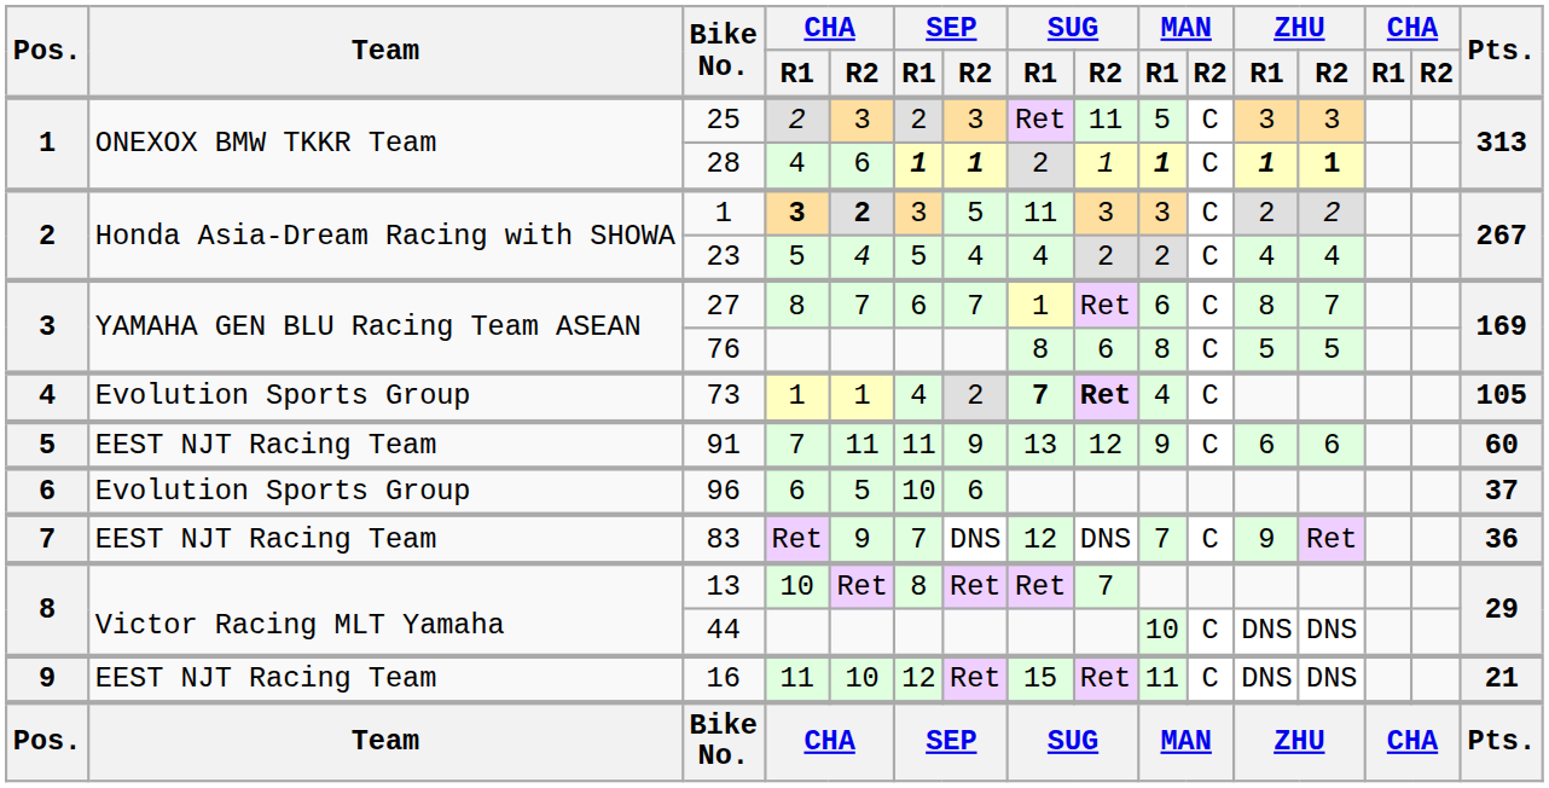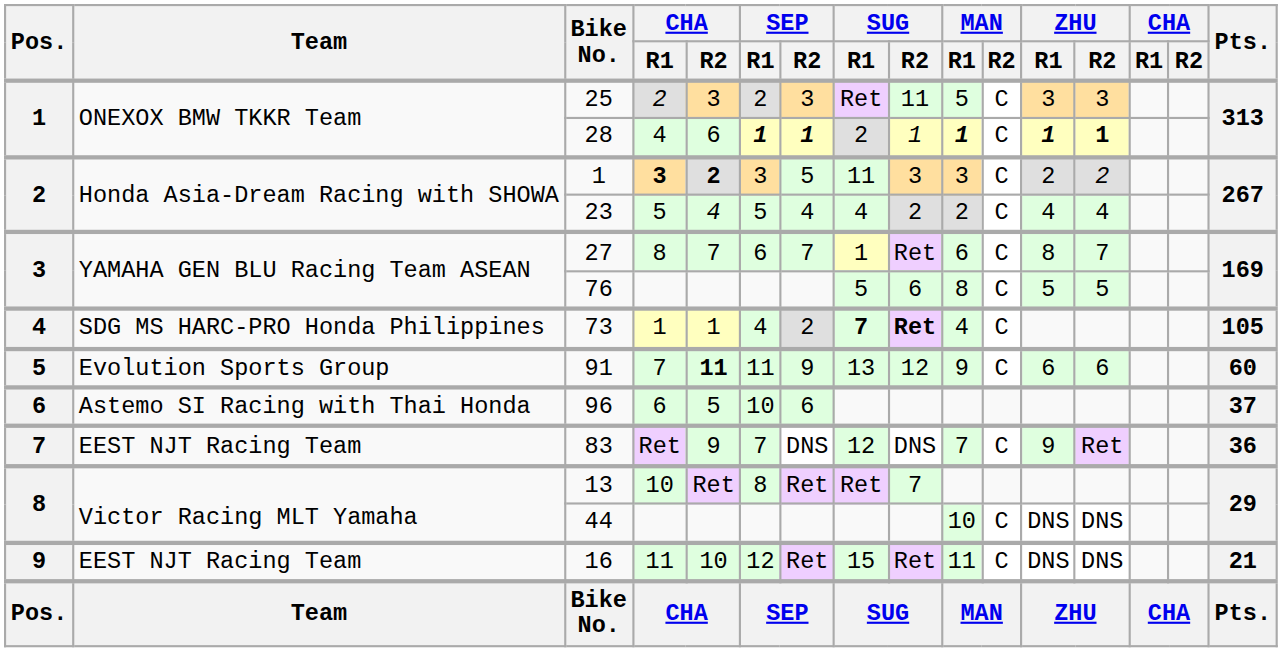 <table class="wikitable" style="font-size:85%; text-align:center;">
 <tr>
 <th rowspan=2>Pos.</th>
 <th rowspan=2>Team</th>
 <th rowspan=2>Bike<br>No.</th>
 <th colspan=2><a href='#'>CHA</a><br></th>
 <th colspan=2><a href='#'>SEP</a><br></th>
 <th colspan=2><a href='#'>SUG</a><br></th>
 <th colspan=2><a href='#'>MAN</a><br></th>
 <th colspan=2><a href='#'>ZHU</a><br></th>
 <th colspan=2><a href='#'>CHA</a><br></th>
 <th rowspan=2>Pts.</th>
 </tr>
 <tr>
 <th>R1</th>
 <th>R2</th>
 <th>R1</th>
 <th>R2</th>
 <th>R1</th>
 <th>R2</th>
 <th>R1</th>
 <th>R2</th>
 <th>R1</th>
 <th>R2</th>
 <th>R1</th>
 <th>R2</th>
 </tr>
 <tr style="border-top:2px solid #aaaaaa">
 <th rowspan=2>1</th>
 <td rowspan=2 align=left>ONEXOX BMW TKKR Team</td>
 <td>25</td>
 <td style="background:#dfdfdf;"><em>2</em></td>
 <td style="background:#ffdf9f;">3</td>
 <td style="background:#dfdfdf;">2</td>
 <td style="background:#ffdf9f;">3</td>
 <td style="background:#efcfff;">Ret</td>
 <td style="background:#dfffdf;">11</td>
 <td style="background:#dfffdf;">5</td>
 <td style="background:#ffffff;">C</td>
 <td style="background:#ffdf9f;">3</td>
 <td style="background:#ffdf9f;">3</td>
 <td style="background:#;"></td>
 <td style="background:#;"></td>
 <th rowspan=2>313</th>
 </tr>
 <tr>
 <td>28</td>
 <td style="background:#dfffdf;">4</td>
 <td style="background:#dfffdf;">6</td>
 <td style="background:#ffffbf;"><strong><em>1</em></strong></td>
 <td style="background:#ffffbf;"><strong><em>1</em></strong></td>
 <td style="background:#dfdfdf;">2</td>
 <td style="background:#ffffbf;"><em>1</em></td>
 <td style="background:#ffffbf;"><strong><em>1</em></strong></td>
 <td style="background:#ffffff;">C</td>
 <td style="background:#ffffbf;"><strong><em>1</em></strong></td>
 <td style="background:#ffffbf;"><strong>1</strong></td>
 <td style="background:#;"></td>
 <td style="background:#;"></td>
 </tr>
 <tr style="border-top:2px solid #aaaaaa">
 <th rowspan=2>2</th>
 <td rowspan=2 align=left>Honda Asia-Dream Racing with SHOWA</td>
 <td>1</td>
 <td style="background:#ffdf9f;"><strong>3</strong></td>
 <td style="background:#dfdfdf;"><strong>2</strong></td>
 <td style="background:#ffdf9f;">3</td>
 <td style="background:#dfffdf;">5</td>
 <td style="background:#dfffdf;">11</td>
 <td style="background:#ffdf9f;">3</td>
 <td style="background:#ffdf9f;">3</td>
 <td style="background:#ffffff;">C</td>
 <td style="background:#dfdfdf;">2</td>
 <td style="background:#dfdfdf;"><em>2</em></td>
 <td style="background:#;"></td>
 <td style="background:#;"></td>
 <th rowspan=2>267</th>
 </tr>
 <tr>
 <td>23</td>
 <td style="background:#dfffdf;">5</td>
 <td style="background:#dfffdf;"><em>4</em></td>
 <td style="background:#dfffdf;">5</td>
 <td style="background:#dfffdf;">4</td>
 <td style="background:#dfffdf;">4</td>
 <td style="background:#dfdfdf;">2</td>
 <td style="background:#dfdfdf;">2</td>
 <td style="background:#ffffff;">C</td>
 <td style="background:#dfffdf;">4</td>
 <td style="background:#dfffdf;">4</td>
 <td style="background:#;"></td>
 <td style="background:#;"></td>
 </tr>
 <tr style="border-top:2px solid #aaaaaa">
 <th rowspan=2>3</th>
 <td rowspan=2 align=left>YAMAHA GEN BLU Racing Team ASEAN</td>
 <td>27</td>
 <td style="background:#dfffdf;">8</td>
 <td style="background:#dfffdf;">7</td>
 <td style="background:#dfffdf;">6</td>
 <td style="background:#dfffdf;">7</td>
 <td style="background:#ffffbf;">1</td>
 <td style="background:#efcfff;">Ret</td>
 <td style="background:#dfffdf;">6</td>
 <td style="background:#ffffff;">C</td>
 <td style="background:#dfffdf;">8</td>
 <td style="background:#dfffdf;">7</td>
 <td style="background:#;"></td>
 <td style="background:#;"></td>
 <th rowspan=2>169</th>
 </tr>
 <tr>
 <td>76</td>
 <td style="background:#;"></td>
 <td style="background:#;"></td>
 <td style="background:#;"></td>
 <td style="background:#;"></td>
-<td style="background:#dfffdf;">8</td>
+<td style="background:#dfffdf;">5</td>
 <td style="background:#dfffdf;">6</td>
 <td style="background:#dfffdf;">8</td>
 <td style="background:#ffffff;">C</td>
 <td style="background:#dfffdf;">5</td>
 <td style="background:#dfffdf;">5</td>
 <td style="background:#;"></td>
 <td style="background:#;"></td>
 </tr>
 <tr style="border-top:2px solid #aaaaaa">
 <th>4</th>
-<td align=left>Evolution Sports Group</td>
+<td align=left>SDG MS HARC-PRO Honda Philippines</td>
 <td>73</td>
 <td style="background:#ffffbf;">1</td>
 <td style="background:#ffffbf;">1</td>
 <td style="background:#dfffdf;">4</td>
 <td style="background:#dfdfdf;">2</td>
 <td style="background:#dfffdf;"><strong>7</strong></td>
 <td style="background:#efcfff;"><strong>Ret</strong></td>
 <td style="background:#dfffdf;">4</td>
 <td style="background:#ffffff;">C</td>
 <td style="background:#;"></td>
 <td style="background:#;"></td>
 <td style="background:#;"></td>
 <td style="background:#;"></td>
 <th>105</th>
 </tr>
 <tr style="border-top:2px solid #aaaaaa">
 <th>5</th>
-<td align=left>EEST NJT Racing Team</td>
+<td align=left>Evolution Sports Group</td>
 <td>91</td>
 <td style="background:#dfffdf;">7</td>
-<td style="background:#dfffdf;">11</td>
+<td style="background:#dfffdf;"><strong>11</strong></td>
 <td style="background:#dfffdf;">11</td>
 <td style="background:#dfffdf;">9</td>
 <td style="background:#dfffdf;">13</td>
 <td style="background:#dfffdf;">12</td>
 <td style="background:#dfffdf;">9</td>
 <td style="background:#ffffff;">C</td>
 <td style="background:#dfffdf;">6</td>
 <td style="background:#dfffdf;">6</td>
 <td style="background:#;"></td>
 <td style="background:#;"></td>
 <th>60</th>
 </tr>
 <tr style="border-top:2px solid #aaaaaa">
 <th>6</th>
-<td align=left>Evolution Sports Group</td>
+<td align=left>Astemo SI Racing with Thai Honda</td>
 <td>96</td>
 <td style="background:#dfffdf;">6</td>
 <td style="background:#dfffdf;">5</td>
 <td style="background:#dfffdf;">10</td>
 <td style="background:#dfffdf;">6</td>
 <td style="background:#;"></td>
 <td style="background:#;"></td>
 <td style="background:#;"></td>
 <td style="background:#;"></td>
 <td style="background:#;"></td>
 <td style="background:#;"></td>
 <td style="background:#;"></td>
 <td style="background:#;"></td>
 <th>37</th>
 </tr>
 <tr style="border-top:2px solid #aaaaaa">
 <th>7</th>
 <td align=left>EEST NJT Racing Team</td>
 <td>83</td>
 <td style="background:#efcfff;">Ret</td>
 <td style="background:#dfffdf;">9</td>
 <td style="background:#dfffdf;">7</td>
 <td style="background:#ffffff;">DNS</td>
 <td style="background:#dfffdf;">12</td>
 <td style="background:#ffffff;">DNS</td>
 <td style="background:#dfffdf;">7</td>
 <td style="background:#ffffff;">C</td>
 <td style="background:#dfffdf;">9</td>
 <td style="background:#efcfff;">Ret</td>
 <td style="background:#;"></td>
 <td style="background:#;"></td>
 <th>36</th>
 </tr>
 <tr style="border-top:2px solid #aaaaaa">
 <th rowspan=2>8</th>
 <td rowspan=2 align=left><br>Victor Racing MLT Yamaha</td>
 <td>13</td>
 <td style="background:#dfffdf;">10</td>
 <td style="background:#efcfff;">Ret</td>
 <td style="background:#dfffdf;">8</td>
 <td style="background:#efcfff;">Ret</td>
 <td style="background:#efcfff;">Ret</td>
 <td style="background:#dfffdf;">7</td>
 <td style="background:#;"></td>
 <td style="background:#;"></td>
 <td style="background:#;"></td>
 <td style="background:#;"></td>
 <td style="background:#;"></td>
 <td style="background:#;"></td>
 <th rowspan=2>29</th>
 </tr>
 <tr>
 <td>44</td>
 <td style="background:#;"></td>
 <td style="background:#;"></td>
 <td style="background:#;"></td>
 <td style="background:#;"></td>
 <td style="background:#;"></td>
 <td style="background:#;"></td>
 <td style="background:#dfffdf;">10</td>
 <td style="background:#ffffff;">C</td>
 <td style="background:#ffffff;">DNS</td>
 <td style="background:#ffffff;">DNS</td>
 <td style="background:#;"></td>
 <td style="background:#;"></td>
 </tr>
 <tr style="border-top:2px solid #aaaaaa">
 <th>9</th>
 <td align=left>EEST NJT Racing Team</td>
 <td>16</td>
 <td style="background:#dfffdf;">11</td>
 <td style="background:#dfffdf;">10</td>
 <td style="background:#dfffdf;">12</td>
 <td style="background:#efcfff;">Ret</td>
 <td style="background:#dfffdf;">15</td>
 <td style="background:#efcfff;">Ret</td>
 <td style="background:#dfffdf;">11</td>
 <td style="background:#ffffff;">C</td>
 <td style="background:#ffffff;">DNS</td>
 <td style="background:#ffffff;">DNS</td>
 <td style="background:#;"></td>
 <td style="background:#;"></td>
 <th>21</th>
 </tr>
 <tr style="border-top:2px solid #aaaaaa">
 <th>Pos.</th>
 <th>Team</th>
 <th>Bike<br>No.</th>
 <th colspan=2><a href='#'>CHA</a><br></th>
 <th colspan=2><a href='#'>SEP</a><br></th>
 <th colspan=2><a href='#'>SUG</a><br></th>
 <th colspan=2><a href='#'>MAN</a><br></th>
 <th colspan=2><a href='#'>ZHU</a><br></th>
 <th colspan=2><a href='#'>CHA</a><br></th>
 <th rowspan=2>Pts.</th>
 </tr>
 </table>
